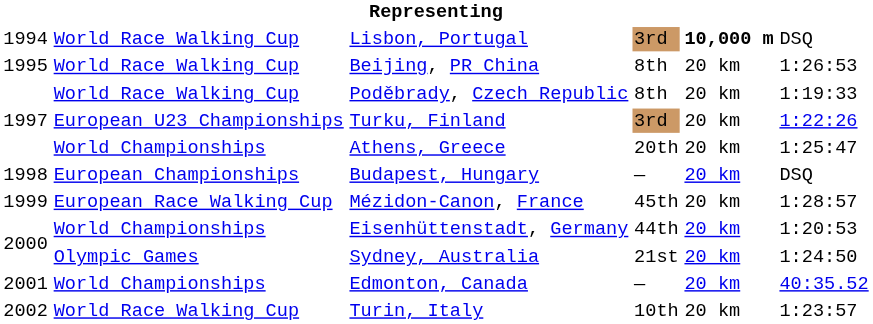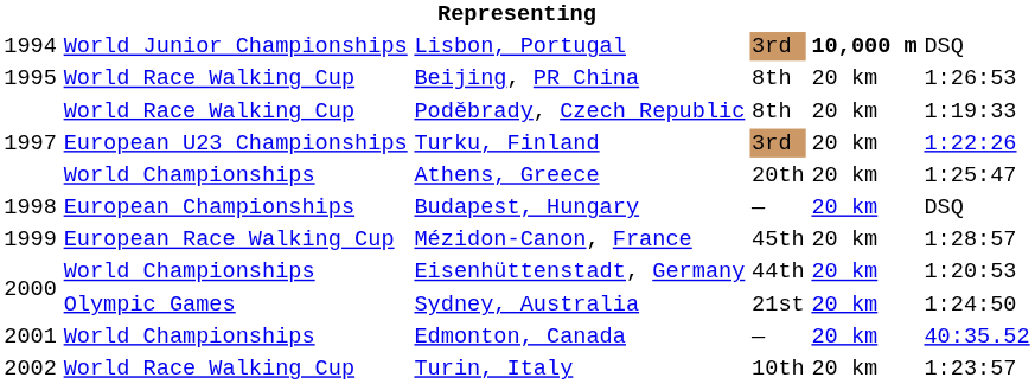 <table>
 <tr>
 <th colspan="6">Representing </th>
 </tr>
 <tr>
 <td>1994</td>
-<td><a href='#'>World Race Walking Cup</a></td>
+<td><a href='#'>World Junior Championships</a></td>
 <td><a href='#'>Lisbon, Portugal</a></td>
 <td bgcolor=cc9966>3rd</td>
 <td><strong>10,000 m</strong></td>
 <td>DSQ</td>
 </tr>
 <tr>
 <td>1995</td>
 <td><a href='#'>World Race Walking Cup</a></td>
 <td><a href='#'>Beijing</a>, <a href='#'>PR China</a></td>
 <td>8th</td>
 <td>20 km</td>
 <td>1:26:53</td>
 </tr>
 <tr>
 <td rowspan=3>1997</td>
 <td><a href='#'>World Race Walking Cup</a></td>
 <td><a href='#'>Poděbrady</a>, <a href='#'>Czech Republic</a></td>
 <td>8th</td>
 <td>20 km</td>
 <td>1:19:33</td>
 </tr>
 <tr>
 <td><a href='#'>European U23 Championships</a></td>
 <td><a href='#'>Turku, Finland</a></td>
 <td bgcolor="cc9966">3rd</td>
 <td>20 km</td>
 <td><a href='#'>1:22:26</a></td>
 </tr>
 <tr>
 <td><a href='#'>World Championships</a></td>
 <td><a href='#'>Athens, Greece</a></td>
 <td>20th</td>
 <td>20 km</td>
 <td>1:25:47</td>
 </tr>
 <tr>
 <td>1998</td>
 <td><a href='#'>European Championships</a></td>
 <td><a href='#'>Budapest, Hungary</a></td>
 <td>—</td>
 <td><a href='#'>20 km</a></td>
 <td>DSQ</td>
 </tr>
 <tr>
 <td>1999</td>
 <td><a href='#'>European Race Walking Cup</a></td>
 <td><a href='#'>Mézidon-Canon</a>, <a href='#'>France</a></td>
 <td>45th</td>
 <td>20 km</td>
 <td>1:28:57</td>
 </tr>
 <tr>
 <td rowspan=2>2000</td>
 <td><a href='#'>World Championships</a></td>
 <td><a href='#'>Eisenhüttenstadt</a>, <a href='#'>Germany</a></td>
 <td>44th</td>
 <td><a href='#'>20 km</a></td>
 <td>1:20:53</td>
 </tr>
 <tr>
 <td><a href='#'>Olympic Games</a></td>
 <td><a href='#'>Sydney, Australia</a></td>
 <td>21st</td>
 <td><a href='#'>20 km</a></td>
 <td>1:24:50</td>
 </tr>
 <tr>
 <td>2001</td>
 <td><a href='#'>World Championships</a></td>
 <td><a href='#'>Edmonton, Canada</a></td>
 <td>—</td>
 <td><a href='#'>20 km</a></td>
 <td><a href='#'>40:35.52</a></td>
 </tr>
 <tr>
 <td>2002</td>
 <td><a href='#'>World Race Walking Cup</a></td>
 <td><a href='#'>Turin, Italy</a></td>
 <td>10th</td>
 <td>20 km</td>
 <td>1:23:57</td>
 </tr>
 </table>
